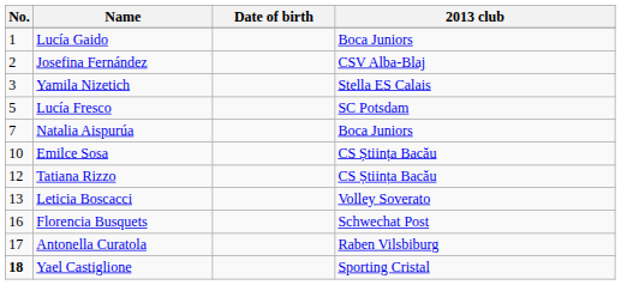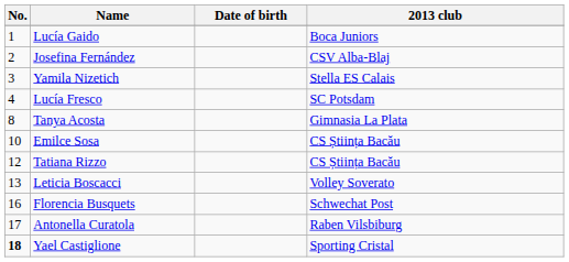 <table class=wikitable sortable style=font-size:100%; text-align:center;>
 <tr>
 <th>No.</th>
 <th style=width:12em>Name</th>
 <th style=width:8em>Date of birth</th>
 <th style=width:19em>2013 club</th>
 </tr>
 <tr>
 </tr>
 <tr ||>
 </tr>
 <tr>
 <td>1</td>
 <td><a href='#'>Lucía Gaido</a></td>
 <td></td>
 <td> <a href='#'>Boca Juniors</a></td>
 </tr>
 <tr>
 <td>2</td>
 <td><a href='#'>Josefina Fernández</a></td>
 <td></td>
 <td> <a href='#'>CSV Alba-Blaj</a></td>
 </tr>
 <tr>
 <td>3</td>
 <td><a href='#'>Yamila Nizetich </a></td>
 <td></td>
 <td> <a href='#'>Stella ES Calais</a></td>
 </tr>
 <tr>
-<td>5</td>
+<td>4</td>
 <td><a href='#'>Lucía Fresco</a></td>
 <td></td>
 <td> <a href='#'>SC Potsdam</a></td>
 </tr>
 <tr>
-<td>7</td>
-<td><a href='#'>Natalia Aispurúa</a></td>
+<td>8</td>
+<td><a href='#'>Tanya Acosta</a></td>
 <td></td>
-<td> <a href='#'>Boca Juniors</a></td>
+<td> <a href='#'>Gimnasia La Plata</a></td>
 </tr>
 <tr>
 <td>10</td>
 <td><a href='#'>Emilce Sosa</a></td>
 <td></td>
 <td> <a href='#'>CS Știința Bacău</a></td>
 </tr>
 <tr>
 <td>12</td>
 <td><a href='#'>Tatiana Rizzo</a></td>
 <td></td>
 <td> <a href='#'>CS Știința Bacău</a></td>
 </tr>
 <tr>
 <td>13</td>
 <td><a href='#'>Leticia Boscacci</a></td>
 <td></td>
 <td> <a href='#'>Volley Soverato</a></td>
 </tr>
 <tr>
 <td>16</td>
 <td><a href='#'>Florencia Busquets</a></td>
 <td></td>
 <td> <a href='#'>Schwechat Post</a></td>
 </tr>
 <tr>
 <td>17</td>
 <td><a href='#'>Antonella Curatola</a></td>
 <td></td>
 <td> <a href='#'>Raben Vilsbiburg</a></td>
 </tr>
 <tr>
 <td><strong>18</strong></td>
 <td><a href='#'>Yael Castiglione</a></td>
 <td></td>
 <td> <a href='#'>Sporting Cristal</a></td>
 </tr>
 </table>
